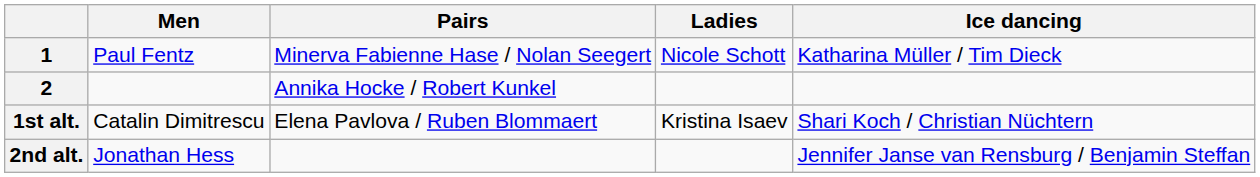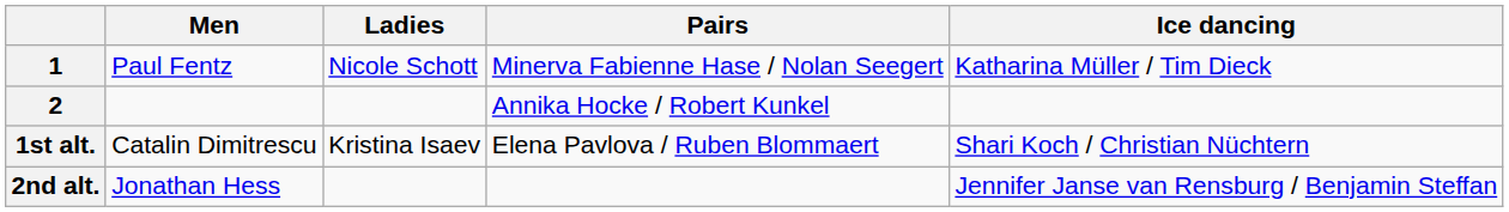 <table class="wikitable">
 <tr>
 <th></th>
 <th>Men</th>
+<th>Ladies</th>
 <th>Pairs</th>
-<th>Ladies</th>
 <th>Ice dancing</th>
 </tr>
 <tr>
 <th>1</th>
 <td><a href='#'>Paul Fentz</a></td>
+<td><a href='#'>Nicole Schott</a></td>
 <td><a href='#'>Minerva Fabienne Hase</a> / <a href='#'>Nolan Seegert</a></td>
-<td><a href='#'>Nicole Schott</a></td>
 <td><a href='#'>Katharina Müller</a> / <a href='#'>Tim Dieck</a></td>
 </tr>
 <tr>
 <th>2</th>
 <td></td>
+<td></td>
 <td><a href='#'>Annika Hocke</a> / <a href='#'>Robert Kunkel</a></td>
-<td></td>
 <td></td>
 </tr>
 <tr>
 <th>1st alt.</th>
 <td>Catalin Dimitrescu</td>
+<td>Kristina Isaev</td>
 <td>Elena Pavlova / <a href='#'>Ruben Blommaert</a></td>
-<td>Kristina Isaev</td>
 <td><a href='#'>Shari Koch</a> / <a href='#'>Christian Nüchtern</a></td>
 </tr>
 <tr>
 <th>2nd alt.</th>
 <td><a href='#'>Jonathan Hess</a></td>
 <td></td>
 <td></td>
 <td><a href='#'>Jennifer Janse van Rensburg</a> / <a href='#'>Benjamin Steffan</a></td>
 </tr>
 </table>
